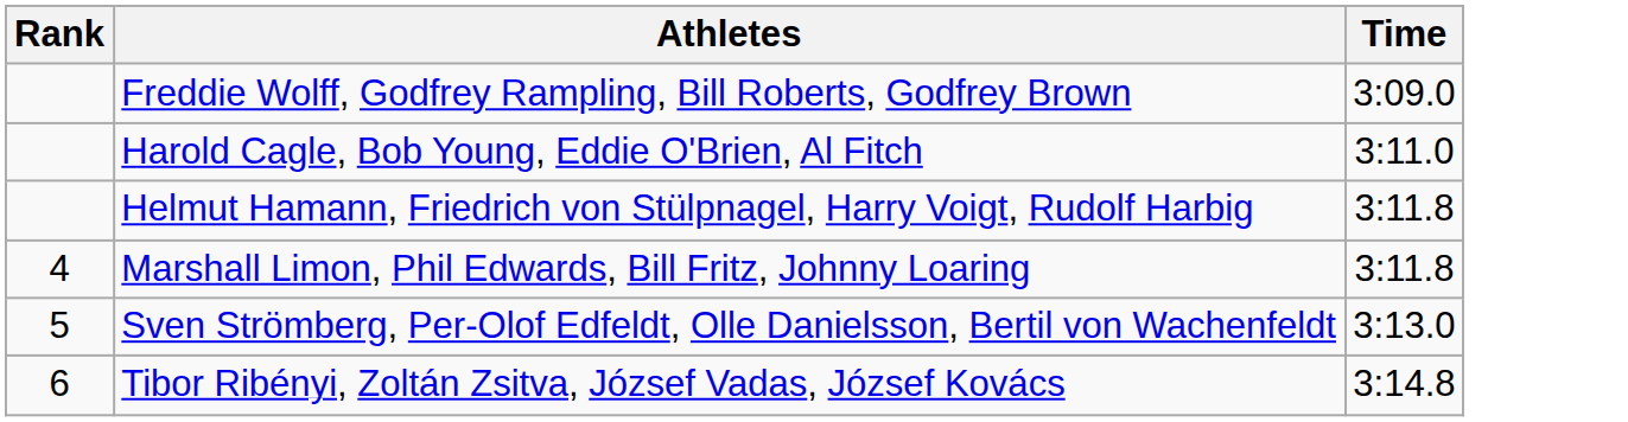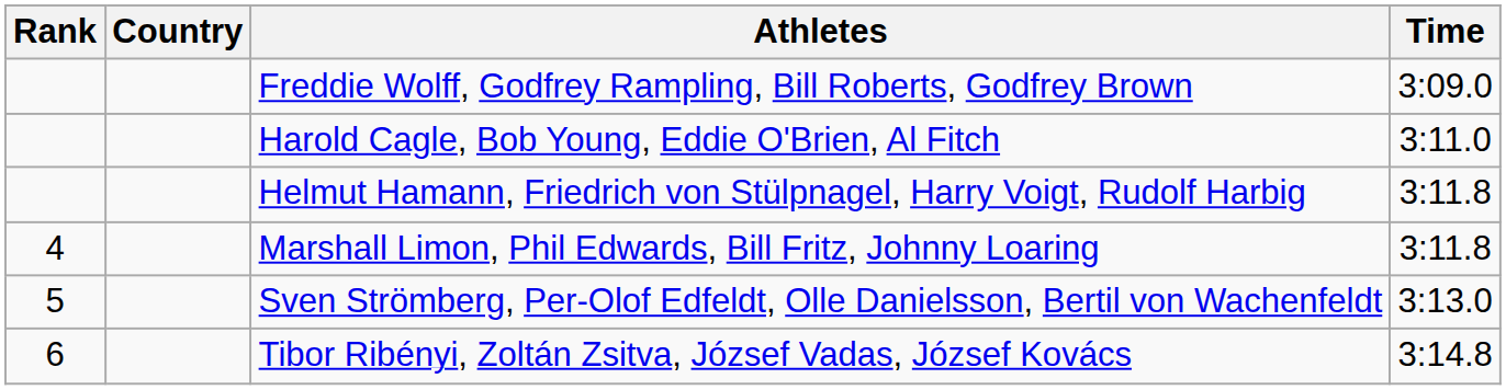 <table class="wikitable sortable" style="text-align:center">
 <tr>
 <th>Rank</th>
+<th>Country</th>
 <th>Athletes</th>
 <th>Time</th>
 </tr>
 <tr>
 <td></td>
+<td align=left></td>
 <td align=left><a href='#'>Freddie Wolff</a>, <a href='#'>Godfrey Rampling</a>, <a href='#'>Bill Roberts</a>, <a href='#'>Godfrey Brown</a></td>
 <td>3:09.0</td>
 </tr>
 <tr>
 <td></td>
+<td align=left></td>
 <td align=left><a href='#'>Harold Cagle</a>, <a href='#'>Bob Young</a>, <a href='#'>Eddie O'Brien</a>, <a href='#'>Al Fitch</a></td>
 <td>3:11.0</td>
 </tr>
 <tr>
 <td></td>
+<td align=left></td>
 <td align=left><a href='#'>Helmut Hamann</a>, <a href='#'>Friedrich von Stülpnagel</a>, <a href='#'>Harry Voigt</a>, <a href='#'>Rudolf Harbig</a></td>
 <td>3:11.8</td>
 </tr>
 <tr>
 <td>4</td>
+<td align=left></td>
 <td align=left><a href='#'>Marshall Limon</a>, <a href='#'>Phil Edwards</a>, <a href='#'>Bill Fritz</a>, <a href='#'>Johnny Loaring</a></td>
 <td>3:11.8</td>
 </tr>
 <tr>
 <td>5</td>
+<td align=left></td>
 <td align=left><a href='#'>Sven Strömberg</a>, <a href='#'>Per-Olof Edfeldt</a>, <a href='#'>Olle Danielsson</a>, <a href='#'>Bertil von Wachenfeldt</a></td>
 <td>3:13.0</td>
 </tr>
 <tr>
 <td>6</td>
+<td align=left></td>
 <td align=left><a href='#'>Tibor Ribényi</a>, <a href='#'>Zoltán Zsitva</a>, <a href='#'>József Vadas</a>, <a href='#'>József Kovács</a></td>
 <td>3:14.8</td>
 </tr>
 </table>
